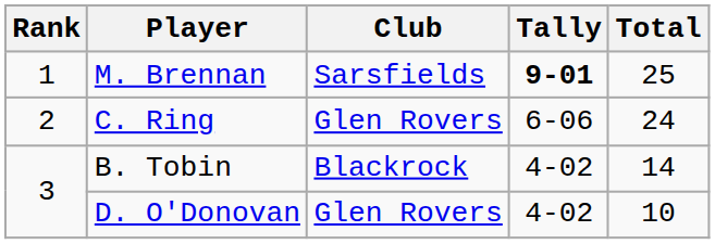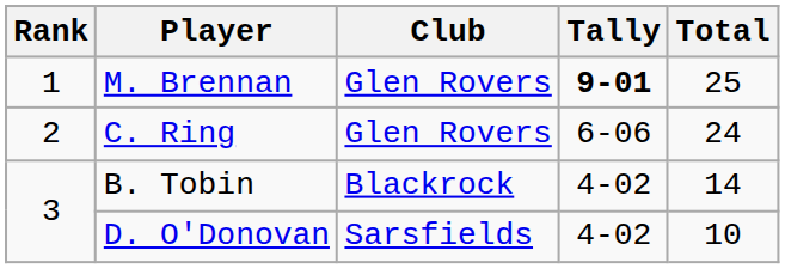 <table class="wikitable">
 <tr>
 <th>Rank</th>
 <th>Player</th>
 <th>Club</th>
 <th>Tally</th>
 <th>Total</th>
 </tr>
 <tr>
 <td rowspan=1 align=center>1</td>
 <td><a href='#'>M. Brennan</a></td>
-<td><a href='#'>Sarsfields</a></td>
+<td><a href='#'>Glen Rovers</a></td>
 <td align=center><strong>9-01</strong></td>
 <td align=center>25</td>
 </tr>
 <tr>
 <td rowspan=1 align=center>2</td>
 <td><a href='#'>C. Ring</a></td>
 <td><a href='#'>Glen Rovers</a></td>
 <td align=center>6-06</td>
 <td align=center>24</td>
 </tr>
 <tr>
 <td rowspan=2 align=center>3</td>
 <td>B. Tobin</td>
 <td><a href='#'>Blackrock</a></td>
 <td align=center>4-02</td>
 <td align=center>14</td>
 </tr>
 <tr>
 <td><a href='#'>D. O'Donovan</a></td>
-<td><a href='#'>Glen Rovers</a></td>
+<td><a href='#'>Sarsfields</a></td>
 <td align=center>4-02</td>
 <td align=center>10</td>
 </tr>
 </table>
